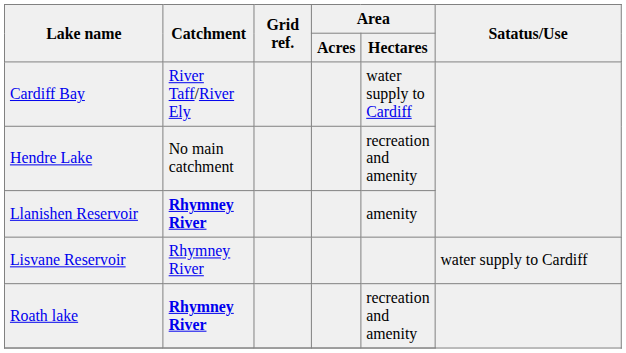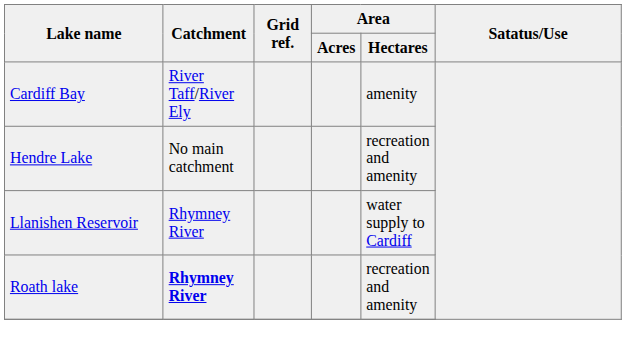 <table border=1 cellspacing=10 cellpadding=5 style="border-collapse: collapse; background:#f0f0f0;" class="sortable">
 <tr>
 <th rowspan=2 width=30%>Lake name</th>
 <th rowspan=2 width=15%>Catchment</th>
 <th rowspan=2 width=10%>Grid ref.</th>
 <th colspan=2 width=10%>Area</th>
 <th rowspan=2 width=35%>Satatus/Use</th>
 </tr>
 <tr>
 <th>Acres</th>
 <th>Hectares</th>
 </tr>
 <tr>
 <td><a href='#'>Cardiff Bay</a></td>
 <td><a href='#'>River Taff</a>/<a href='#'>River Ely</a></td>
 <td></td>
 <td></td>
-<td>water supply to <a href='#'>Cardiff</a></td>
+<td>amenity</td>
 </tr>
 <tr>
 <td><a href='#'>Hendre Lake</a></td>
 <td>No main catchment</td>
 <td></td>
 <td></td>
 <td>recreation and amenity</td>
 </tr>
 <tr>
 <td><a href='#'>Llanishen Reservoir</a></td>
-<td><strong><a href='#'>Rhymney River</a></strong></td>
-<td></td>
-<td></td>
-<td>amenity</td>
-</tr>
-<tr>
-<td><a href='#'>Lisvane Reservoir</a></td>
 <td><a href='#'>Rhymney River</a></td>
 <td></td>
 <td></td>
-<td></td>
-<td>water supply to Cardiff</td>
+<td>water supply to <a href='#'>Cardiff</a></td>
 </tr>
 <tr>
 <td><a href='#'>Roath lake</a></td>
 <td><strong><a href='#'>Rhymney River</a></strong></td>
 <td></td>
 <td></td>
 <td>recreation and amenity</td>
 </tr>
 <tr>
 </tr>
 </table>
